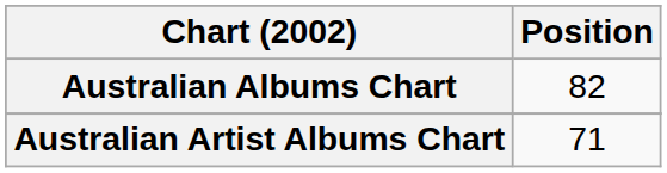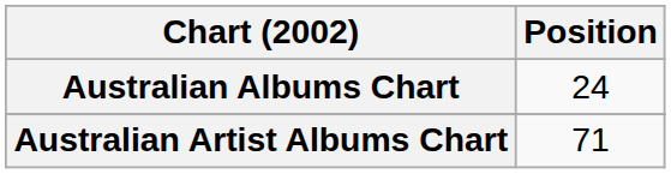 <table class="wikitable sortable plainrowheaders" style="text-align:center">
 <tr>
 <th scope="col">Chart (2002)</th>
 <th scope="col">Position</th>
 </tr>
 <tr>
 <th scope="row">Australian Albums Chart</th>
-<td>82</td>
+<td>24</td>
 </tr>
 <tr>
 </tr>
 <tr>
 <th scope="row">Australian Artist Albums Chart</th>
 <td>71</td>
 </tr>
 </table>
